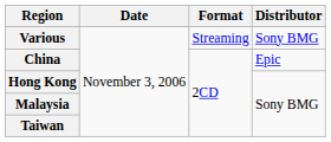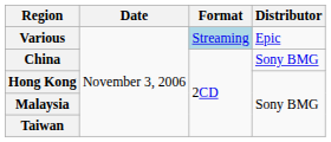 <table class="wikitable plainrowheaders">
 <tr>
 <th>Region</th>
 <th>Date</th>
 <th>Format</th>
 <th>Distributor</th>
 </tr>
 <tr>
 <th scope="row">Various</th>
 <td rowspan="5">November 3, 2006</td>
-<td><a href='#'>Streaming</a></td>
-<td><a href='#'>Sony BMG</a></td>
+<td style="background: lightblue;"><a href='#'>Streaming</a></td>
+<td><a href='#'>Epic</a></td>
 </tr>
 <tr>
 <th scope="row">China</th>
 <td rowspan="4">2<a href='#'>CD</a></td>
-<td><a href='#'>Epic</a></td>
+<td><a href='#'>Sony BMG</a></td>
 </tr>
 <tr>
 <th scope="row">Hong Kong</th>
 <td rowspan="3">Sony BMG</td>
 </tr>
 <tr>
 <th scope="row">Malaysia</th>
 </tr>
 <tr>
 <th scope="row">Taiwan</th>
 </tr>
 </table>
